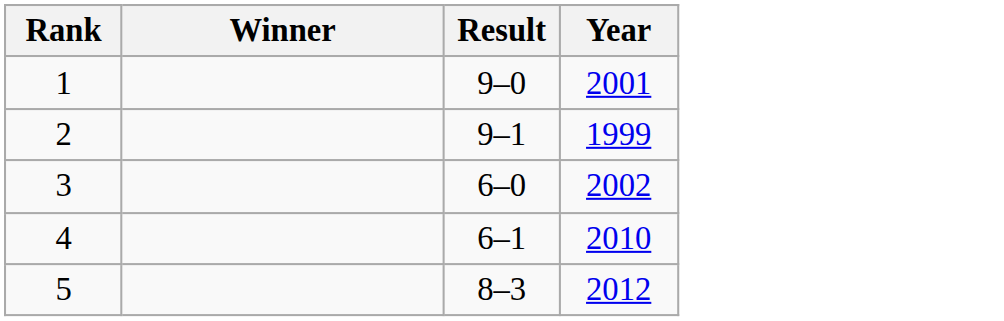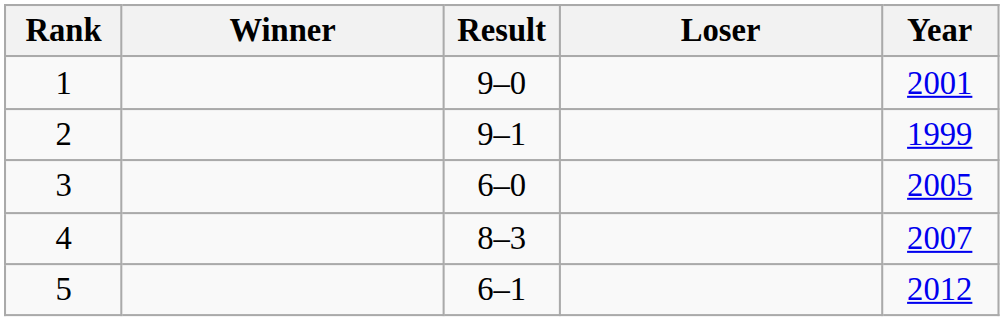 <table class="wikitable sortable">
 <tr>
 <th width=50>Rank</th>
 <th width=150>Winner</th>
 <th width=50>Result</th>
+<th width=150>Loser</th>
 <th width=50>Year</th>
 </tr>
 <tr>
 <td align=center>1</td>
 <td style="text-align:left;"></td>
 <td style="text-align:center;">9–0</td>
+<td style="text-align:left;"></td>
 <td align=center><a href='#'>2001</a></td>
 </tr>
 <tr>
 <td align=center>2</td>
 <td style="text-align:left;"></td>
 <td style="text-align:center;">9–1</td>
+<td style="text-align:left;"></td>
 <td align=center><a href='#'>1999</a></td>
 </tr>
 <tr>
 <td align=center>3</td>
 <td style="text-align:left;"></td>
 <td style="text-align:center;">6–0</td>
-<td align=center><a href='#'>2002</a></td>
+<td style="text-align:left;"></td>
+<td align=center><a href='#'>2005</a></td>
 </tr>
 <tr>
 <td align=center>4</td>
 <td style="text-align:left;"></td>
-<td style="text-align:center;">6–1</td>
-<td align=center><a href='#'>2010</a></td>
+<td style="text-align:center;">8–3</td>
+<td style="text-align:left;"></td>
+<td align=center><a href='#'>2007</a></td>
 </tr>
 <tr>
 <td align=center>5</td>
 <td style="text-align:left;"></td>
-<td style="text-align:center;">8–3</td>
+<td style="text-align:center;">6–1</td>
+<td style="text-align:left;"></td>
 <td align=center><a href='#'>2012</a></td>
 </tr>
 </table>
